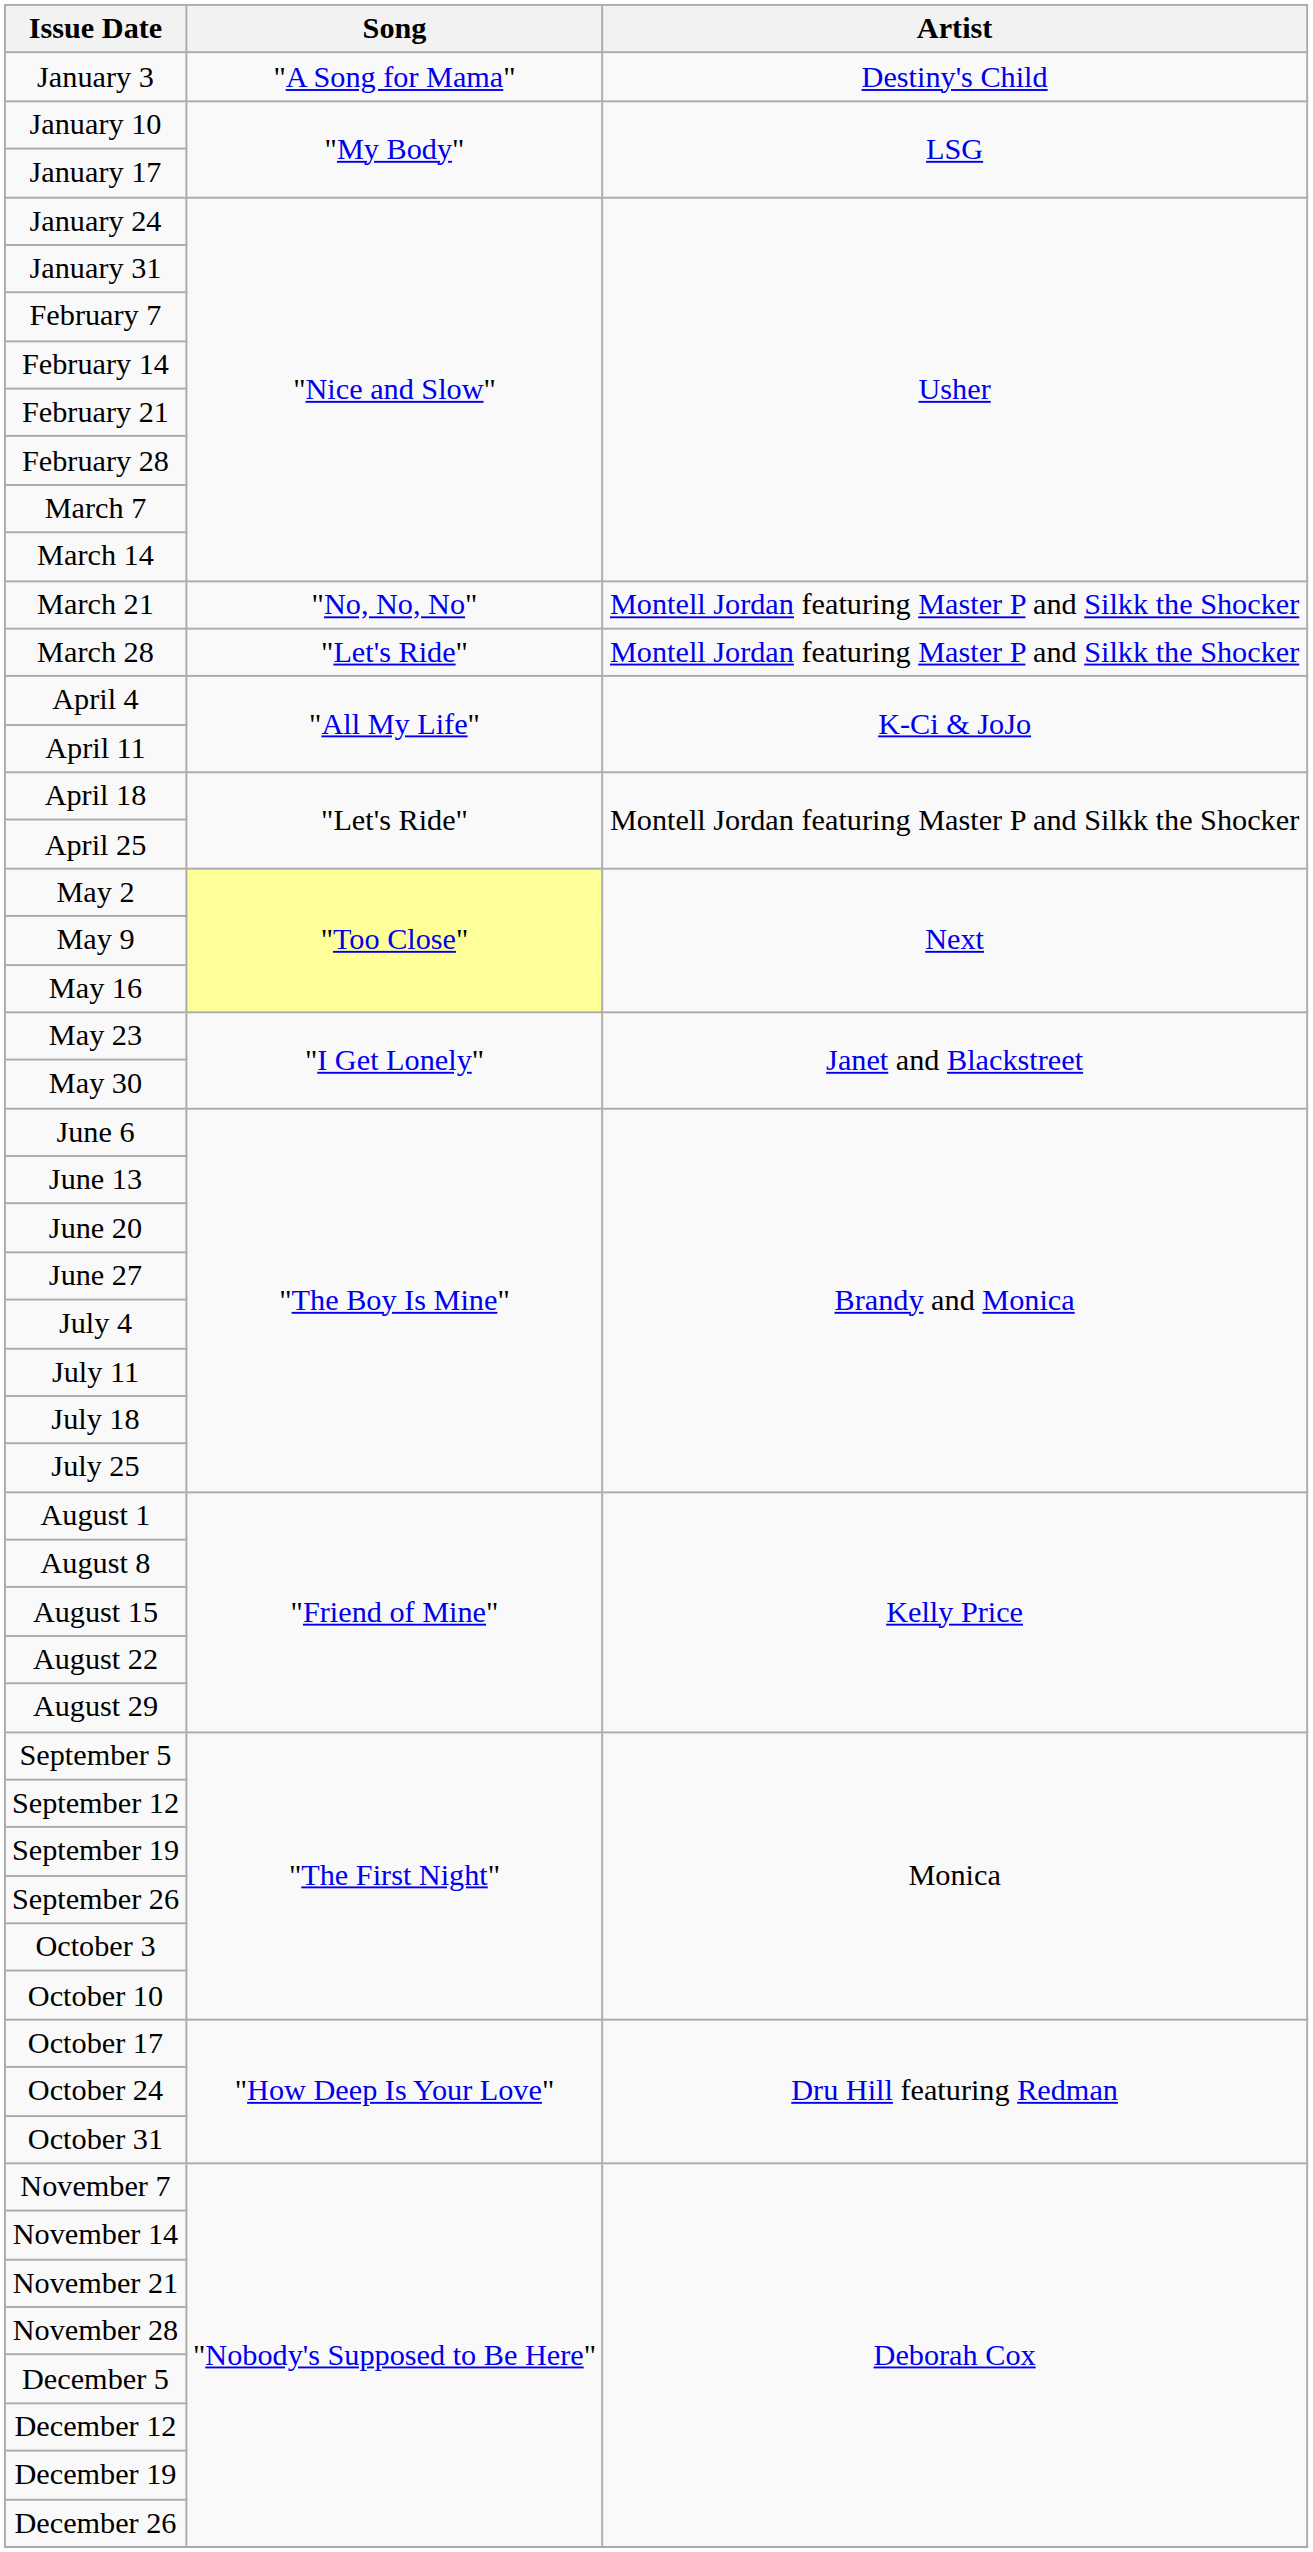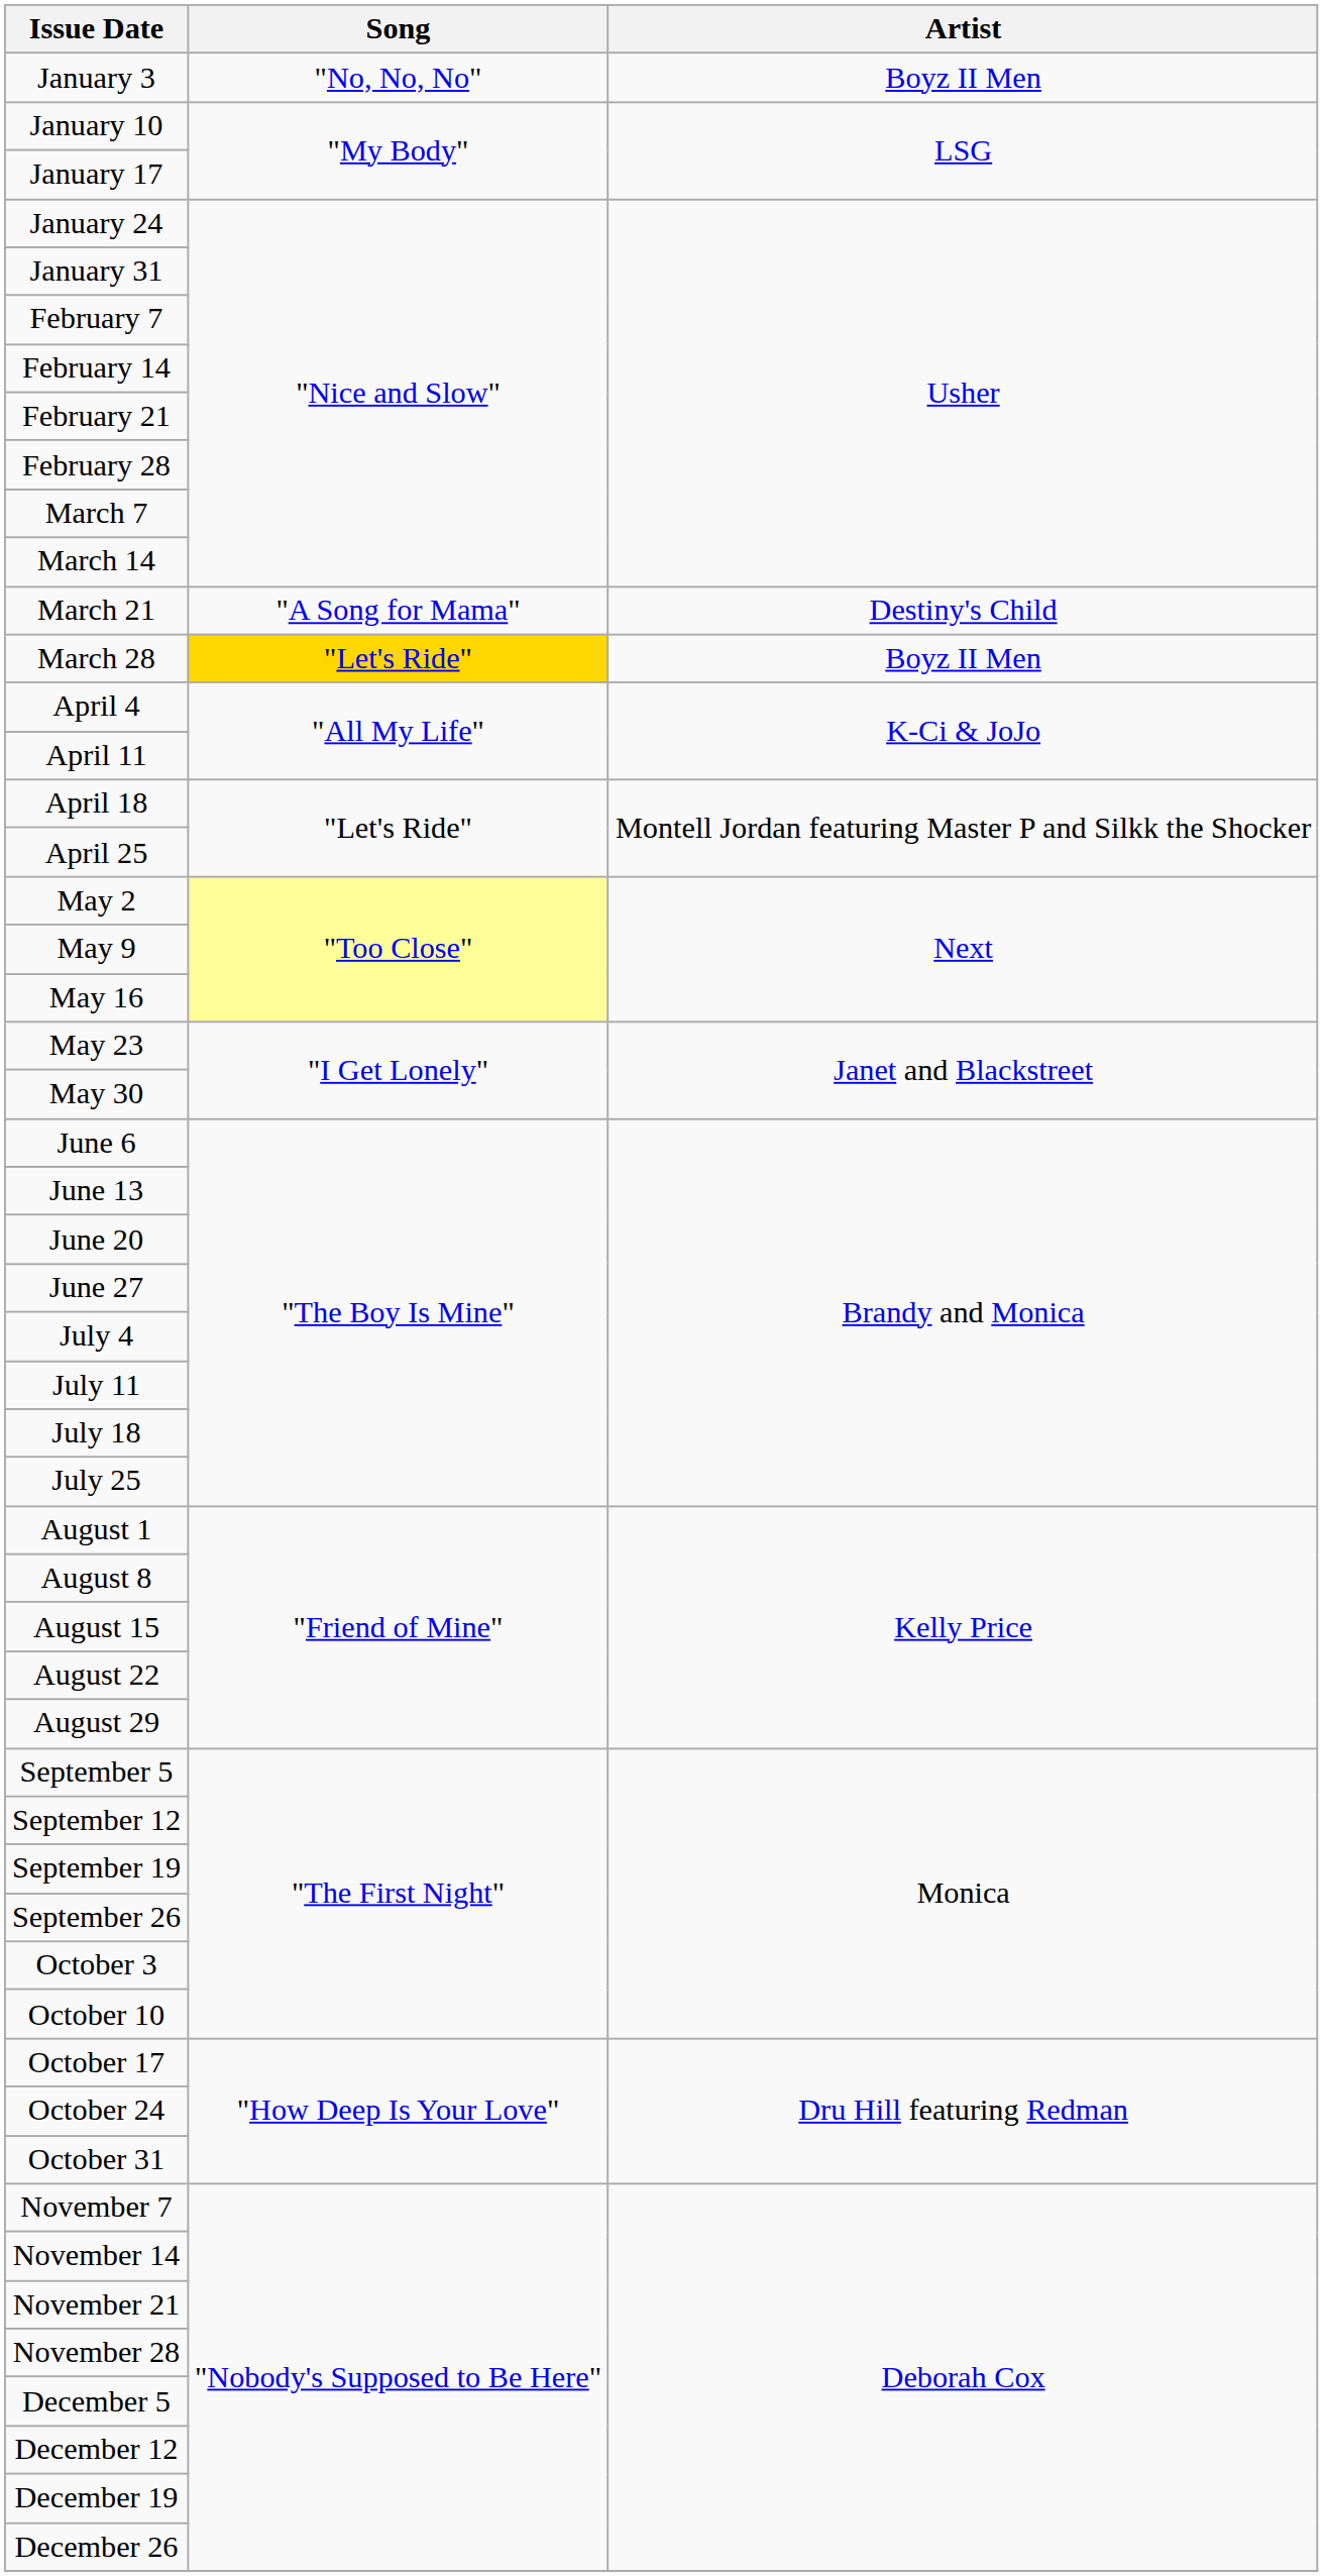 <table class="wikitable plainrowheaders" style="text-align: center">
 <tr>
 <th>Issue Date</th>
 <th>Song</th>
 <th>Artist</th>
 </tr>
 <tr>
 <td>January 3</td>
-<td>"<a href='#'>A Song for Mama</a>"</td>
-<td><a href='#'>Destiny's Child</a></td>
+<td>"<a href='#'>No, No, No</a>"</td>
+<td><a href='#'>Boyz II Men</a></td>
 </tr>
 <tr>
 <td>January 10</td>
 <td rowspan="2">"<a href='#'>My Body</a>"</td>
 <td rowspan="2"><a href='#'>LSG</a></td>
 </tr>
 <tr>
 <td>January 17</td>
 </tr>
 <tr>
 <td>January 24</td>
 <td rowspan="8">"<a href='#'>Nice and Slow</a>"</td>
 <td rowspan="8"><a href='#'>Usher</a></td>
 </tr>
 <tr>
 <td>January 31</td>
 </tr>
 <tr>
 <td>February 7</td>
 </tr>
 <tr>
 <td>February 14</td>
 </tr>
 <tr>
 <td>February 21</td>
 </tr>
 <tr>
 <td>February 28</td>
 </tr>
 <tr>
 <td>March 7</td>
 </tr>
 <tr>
 <td>March 14</td>
 </tr>
 <tr>
 <td>March 21</td>
-<td>"<a href='#'>No, No, No</a>"</td>
-<td><a href='#'>Montell Jordan</a> featuring <a href='#'>Master P</a> and <a href='#'>Silkk the Shocker</a></td>
+<td>"<a href='#'>A Song for Mama</a>"</td>
+<td><a href='#'>Destiny's Child</a></td>
 </tr>
 <tr>
 <td>March 28</td>
-<td>"<a href='#'>Let's Ride</a>"</td>
-<td><a href='#'>Montell Jordan</a> featuring <a href='#'>Master P</a> and <a href='#'>Silkk the Shocker</a></td>
+<td style="background: gold;">"<a href='#'>Let's Ride</a>"</td>
+<td><a href='#'>Boyz II Men</a></td>
 </tr>
 <tr>
 <td>April 4</td>
 <td rowspan="2">"<a href='#'>All My Life</a>"</td>
 <td rowspan="2"><a href='#'>K-Ci & JoJo</a></td>
 </tr>
 <tr>
 <td>April 11</td>
 </tr>
 <tr>
 <td>April 18</td>
 <td rowspan="2">"Let's Ride"</td>
 <td rowspan="2">Montell Jordan featuring Master P and Silkk the Shocker</td>
 </tr>
 <tr>
 <td>April 25</td>
 </tr>
 <tr>
 <td>May 2</td>
 <td bgcolor=#FFFF99 rowspan="3">"<a href='#'>Too Close</a>" </td>
 <td rowspan="3"><a href='#'>Next</a></td>
 </tr>
 <tr>
 <td>May 9</td>
 </tr>
 <tr>
 <td>May 16</td>
 </tr>
 <tr>
 <td>May 23</td>
 <td rowspan="2">"<a href='#'>I Get Lonely</a>"</td>
 <td rowspan="2"><a href='#'>Janet</a> and <a href='#'>Blackstreet</a></td>
 </tr>
 <tr>
 <td>May 30</td>
 </tr>
 <tr>
 <td>June 6</td>
 <td rowspan="8">"<a href='#'>The Boy Is Mine</a>"</td>
 <td rowspan="8"><a href='#'>Brandy</a> and <a href='#'>Monica</a></td>
 </tr>
 <tr>
 <td>June 13</td>
 </tr>
 <tr>
 <td>June 20</td>
 </tr>
 <tr>
 <td>June 27</td>
 </tr>
 <tr>
 <td>July 4</td>
 </tr>
 <tr>
 <td>July 11</td>
 </tr>
 <tr>
 <td>July 18</td>
 </tr>
 <tr>
 <td>July 25</td>
 </tr>
 <tr>
 <td>August 1</td>
 <td rowspan="5">"<a href='#'>Friend of Mine</a>"</td>
 <td rowspan="5"><a href='#'>Kelly Price</a></td>
 </tr>
 <tr>
 <td>August 8</td>
 </tr>
 <tr>
 <td>August 15</td>
 </tr>
 <tr>
 <td>August 22</td>
 </tr>
 <tr>
 <td>August 29</td>
 </tr>
 <tr>
 <td>September 5</td>
 <td rowspan="6">"<a href='#'>The First Night</a>"</td>
 <td rowspan="6">Monica</td>
 </tr>
 <tr>
 <td>September 12</td>
 </tr>
 <tr>
 <td>September 19</td>
 </tr>
 <tr>
 <td>September 26</td>
 </tr>
 <tr>
 <td>October 3</td>
 </tr>
 <tr>
 <td>October 10</td>
 </tr>
 <tr>
 <td>October 17</td>
 <td rowspan="3">"<a href='#'>How Deep Is Your Love</a>"</td>
 <td rowspan="3"><a href='#'>Dru Hill</a> featuring <a href='#'>Redman</a></td>
 </tr>
 <tr>
 <td>October 24</td>
 </tr>
 <tr>
 <td>October 31</td>
 </tr>
 <tr>
 <td>November 7</td>
 <td rowspan="8">"<a href='#'>Nobody's Supposed to Be Here</a>"</td>
 <td rowspan="8"><a href='#'>Deborah Cox</a></td>
 </tr>
 <tr>
 <td>November 14</td>
 </tr>
 <tr>
 <td>November 21</td>
 </tr>
 <tr>
 <td>November 28</td>
 </tr>
 <tr>
 <td>December 5</td>
 </tr>
 <tr>
 <td>December 12</td>
 </tr>
 <tr>
 <td>December 19</td>
 </tr>
 <tr>
 <td>December 26</td>
 </tr>
 <tr>
 </tr>
 </table>
